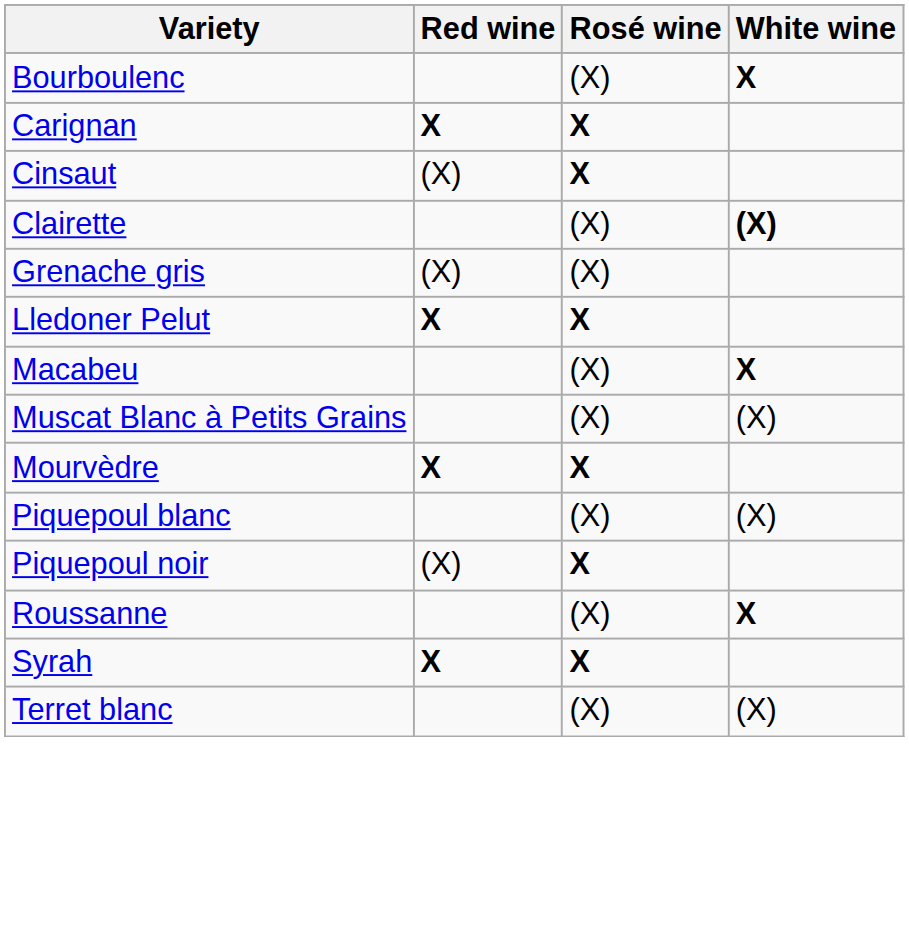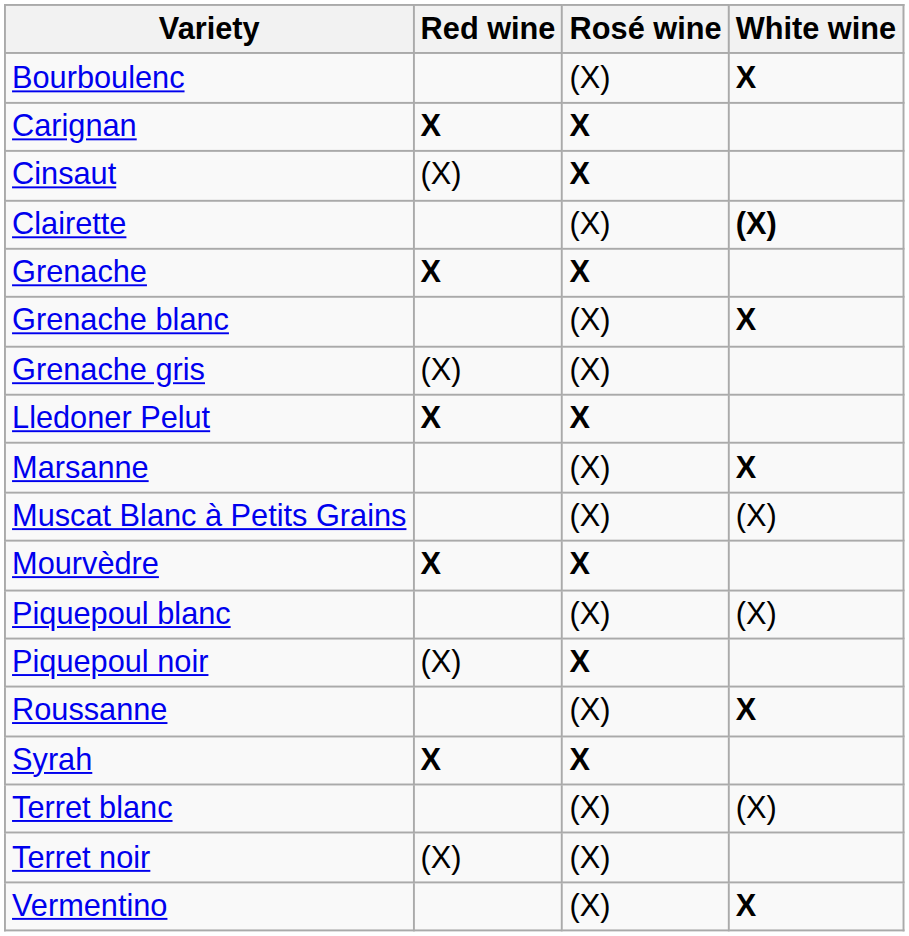 <table class="wikitable">
 <tr style="background:lightgrey;">
 <th>Variety</th>
 <th>Red wine</th>
 <th>Rosé wine</th>
 <th>White wine</th>
 </tr>
 <tr>
 <td><a href='#'>Bourboulenc</a></td>
 <td></td>
 <td>(X)</td>
 <td><strong>X</strong></td>
 </tr>
 <tr>
 <td><a href='#'>Carignan</a></td>
 <td><strong>X</strong></td>
 <td><strong>X</strong></td>
 <td></td>
 </tr>
 <tr>
 <td><a href='#'>Cinsaut</a></td>
 <td>(X)</td>
 <td><strong>X</strong></td>
 <td></td>
 </tr>
 <tr>
 <td><a href='#'>Clairette</a></td>
 <td></td>
 <td>(X)</td>
 <td><strong>(X)</strong></td>
 </tr>
 <tr>
+<td><a href='#'>Grenache</a></td>
+<td><strong>X</strong></td>
+<td><strong>X</strong></td>
+<td></td>
+</tr>
+<tr>
+<td><a href='#'>Grenache blanc</a></td>
+<td></td>
+<td>(X)</td>
+<td><strong>X</strong></td>
+</tr>
+<tr>
 <td><a href='#'>Grenache gris</a></td>
 <td>(X)</td>
 <td>(X)</td>
 <td></td>
 </tr>
 <tr>
 <td><a href='#'>Lledoner Pelut</a></td>
 <td><strong>X</strong></td>
 <td><strong>X</strong></td>
 <td></td>
 </tr>
 <tr>
-<td><a href='#'>Macabeu</a></td>
+<td><a href='#'>Marsanne</a></td>
 <td></td>
 <td>(X)</td>
 <td><strong>X</strong></td>
 </tr>
 <tr>
 <td><a href='#'>Muscat Blanc à Petits Grains</a></td>
 <td></td>
 <td>(X)</td>
 <td>(X)</td>
 </tr>
 <tr>
 <td><a href='#'>Mourvèdre</a></td>
 <td><strong>X</strong></td>
 <td><strong>X</strong></td>
 <td></td>
 </tr>
 <tr>
 <td><a href='#'>Piquepoul blanc</a></td>
 <td></td>
 <td>(X)</td>
 <td>(X)</td>
 </tr>
 <tr>
 <td><a href='#'>Piquepoul noir</a></td>
 <td>(X)</td>
 <td><strong>X</strong></td>
 <td></td>
 </tr>
 <tr>
 <td><a href='#'>Roussanne</a></td>
 <td></td>
 <td>(X)</td>
 <td><strong>X</strong></td>
 </tr>
 <tr>
 <td><a href='#'>Syrah</a></td>
 <td><strong>X</strong></td>
 <td><strong>X</strong></td>
 <td></td>
 </tr>
 <tr>
 <td><a href='#'>Terret blanc</a></td>
 <td></td>
 <td>(X)</td>
 <td>(X)</td>
 </tr>
+<tr>
+<td><a href='#'>Terret noir</a></td>
+<td>(X)</td>
+<td>(X)</td>
+<td></td>
+</tr>
+<tr>
+<td><a href='#'>Vermentino</a></td>
+<td></td>
+<td>(X)</td>
+<td><strong>X</strong></td>
+</tr>
 </table>
